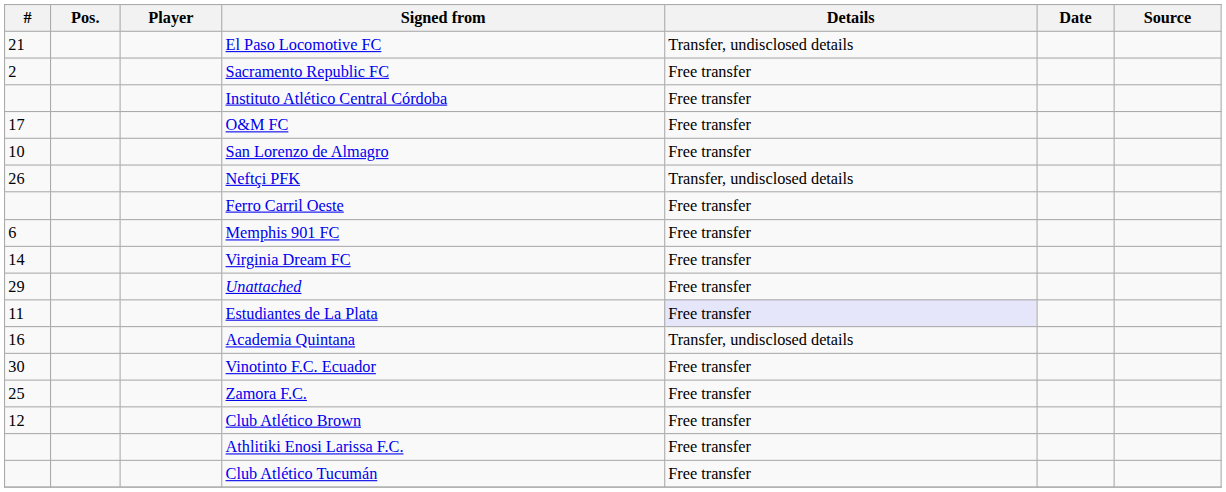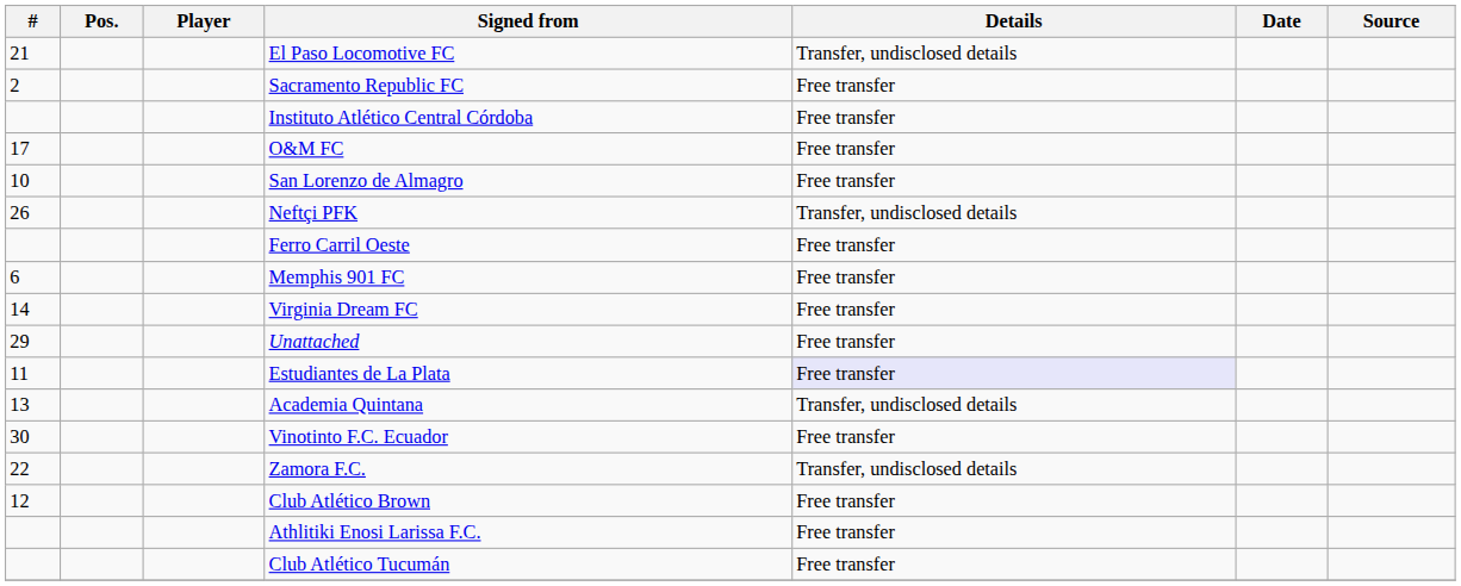 <table class="wikitable sortable" style="width:90%; text-align:center; font-size:95%; text-align:left;">
 <tr>
 <th>#</th>
 <th>Pos.</th>
 <th>Player</th>
 <th>Signed from</th>
 <th>Details</th>
 <th>Date</th>
 <th>Source</th>
 </tr>
 <tr>
 <td>21</td>
 <td></td>
 <td></td>
 <td> <a href='#'>El Paso Locomotive FC</a></td>
 <td>Transfer, undisclosed details</td>
 <td></td>
 <td></td>
 </tr>
 <tr>
 <td>2</td>
 <td></td>
 <td></td>
 <td> <a href='#'>Sacramento Republic FC</a></td>
 <td>Free transfer</td>
 <td></td>
 <td></td>
 </tr>
 <tr>
 <td></td>
 <td></td>
 <td></td>
 <td> <a href='#'>Instituto Atlético Central Córdoba</a></td>
 <td>Free transfer</td>
 <td></td>
 <td></td>
 </tr>
 <tr>
 <td>17</td>
 <td></td>
 <td></td>
 <td> <a href='#'>O&M FC</a></td>
 <td>Free transfer</td>
 <td></td>
 <td></td>
 </tr>
 <tr>
 <td>10</td>
 <td></td>
 <td></td>
 <td> <a href='#'>San Lorenzo de Almagro</a></td>
 <td>Free transfer</td>
 <td></td>
 <td></td>
 </tr>
 <tr>
 <td>26</td>
 <td></td>
 <td></td>
 <td> <a href='#'>Neftçi PFK</a></td>
 <td>Transfer, undisclosed details</td>
 <td></td>
 <td></td>
 </tr>
 <tr>
 <td></td>
 <td></td>
 <td></td>
 <td> <a href='#'>Ferro Carril Oeste</a></td>
 <td>Free transfer</td>
 <td></td>
 <td></td>
 </tr>
 <tr>
 <td>6</td>
 <td></td>
 <td></td>
 <td> <a href='#'>Memphis 901 FC</a></td>
 <td>Free transfer</td>
 <td></td>
 <td></td>
 </tr>
 <tr>
 <td>14</td>
 <td></td>
 <td></td>
 <td> <a href='#'>Virginia Dream FC</a></td>
 <td>Free transfer</td>
 <td></td>
 <td></td>
 </tr>
 <tr>
 <td>29</td>
 <td></td>
 <td></td>
 <td><em><a href='#'>Unattached</a></em></td>
 <td>Free transfer</td>
 <td></td>
 <td></td>
 </tr>
 <tr>
 <td>11</td>
 <td></td>
 <td></td>
 <td> <a href='#'>Estudiantes de La Plata</a></td>
 <td style="background: lavender;">Free transfer</td>
 <td></td>
 <td></td>
 </tr>
 <tr>
-<td>16</td>
+<td>13</td>
 <td></td>
 <td></td>
 <td> <a href='#'>Academia Quintana</a></td>
 <td>Transfer, undisclosed details</td>
 <td></td>
 <td></td>
 </tr>
 <tr>
 <td>30</td>
 <td></td>
 <td></td>
 <td> <a href='#'>Vinotinto F.C. Ecuador</a></td>
 <td>Free transfer</td>
 <td></td>
 <td></td>
 </tr>
 <tr>
-<td>25</td>
+<td>22</td>
 <td></td>
 <td></td>
 <td> <a href='#'>Zamora F.C.</a></td>
-<td>Free transfer</td>
+<td>Transfer, undisclosed details</td>
 <td></td>
 <td></td>
 </tr>
 <tr>
 <td>12</td>
 <td></td>
 <td></td>
 <td> <a href='#'>Club Atlético Brown</a></td>
 <td>Free transfer</td>
 <td></td>
 <td></td>
 </tr>
 <tr>
 <td></td>
 <td></td>
 <td></td>
 <td> <a href='#'>Athlitiki Enosi Larissa F.C.</a></td>
 <td>Free transfer</td>
 <td></td>
 <td></td>
 </tr>
 <tr>
 <td></td>
 <td></td>
 <td></td>
 <td> <a href='#'>Club Atlético Tucumán</a></td>
 <td>Free transfer</td>
 <td></td>
 <td></td>
 </tr>
 <tr>
 </tr>
 </table>
